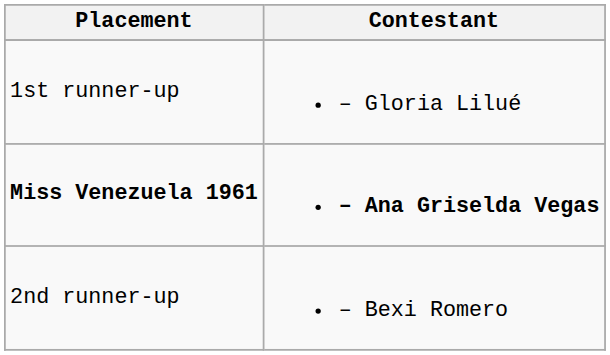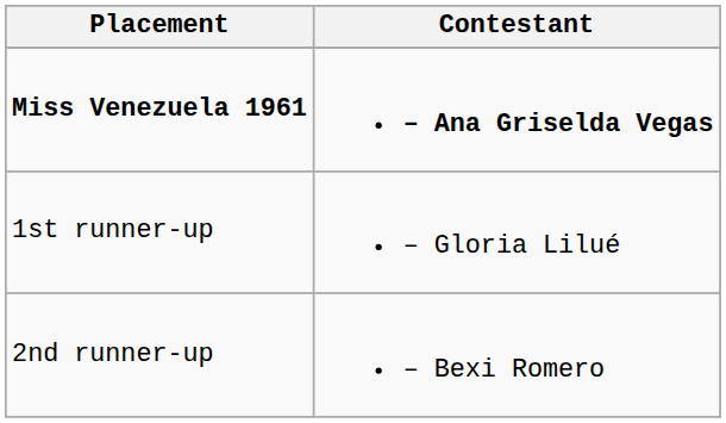 <table class="wikitable sortable" style="font-size: 95%;">
 <tr>
 <th>Placement</th>
 <th>Contestant</th>
 </tr>
 <tr>
 </tr>
 <tr>
+<td><strong>Miss Venezuela 1961</strong></td>
+<td><br><ul><li><strong> – Ana Griselda Vegas</strong></li></ul></td>
+</tr>
+<tr>
 <td>1st runner-up</td>
 <td><br><ul><li> – Gloria Lilué</li></ul></td>
-</tr>
-<tr>
-<td><strong>Miss Venezuela 1961</strong></td>
-<td><br><ul><li><strong> – Ana Griselda Vegas</strong></li></ul></td>
 </tr>
 <tr>
 <td>2nd runner-up</td>
 <td><br><ul><li> – Bexi Romero</li></ul></td>
 </tr>
 </table>
